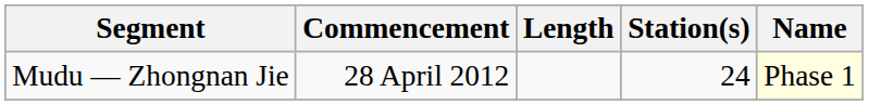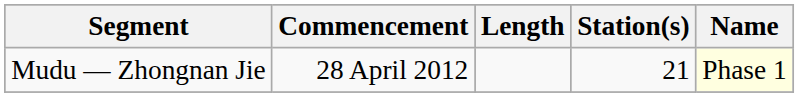 <table class="wikitable" style="border-collapse: collapse; text-align: right;">
 <tr>
 <th>Segment</th>
 <th>Commencement</th>
 <th>Length</th>
 <th>Station(s)</th>
 <th>Name</th>
 </tr>
 <tr>
 <td style="text-align: left;">Mudu — Zhongnan Jie</td>
 <td>28 April 2012</td>
 <td></td>
-<td>24</td>
+<td>21</td>
 <td style="background: lightyellow; text-align: left;">Phase 1</td>
 </tr>
 </table>
